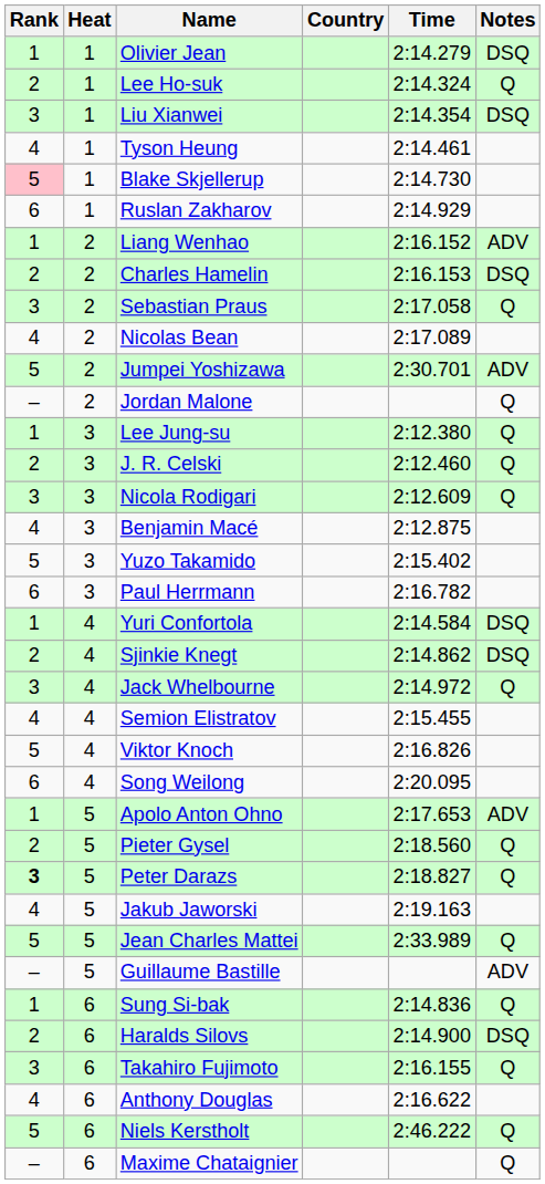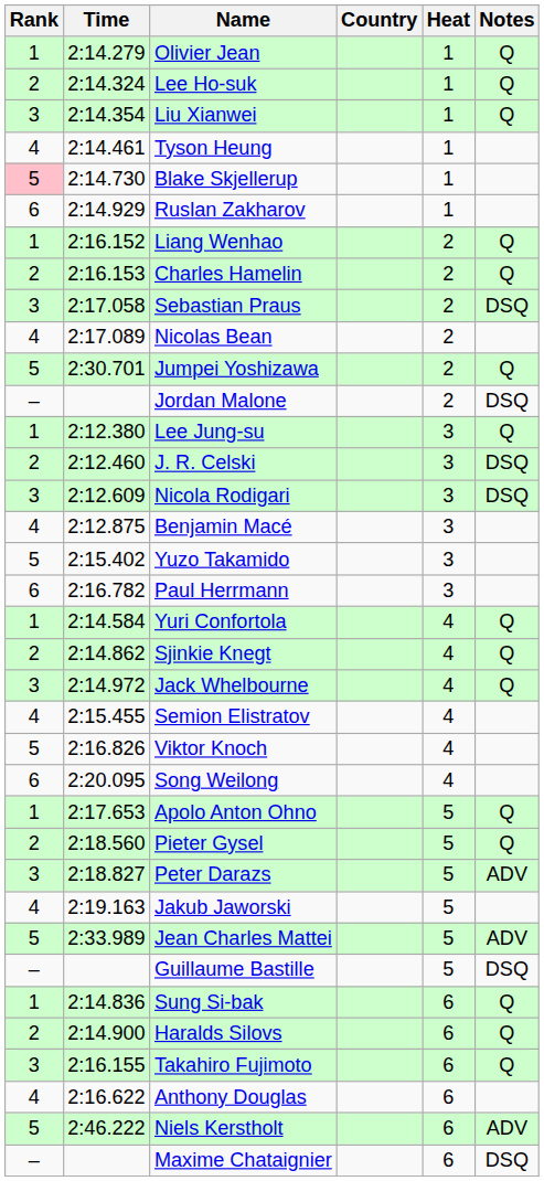 <table class="wikitable sortable" style="text-align:center">
 <tr>
 <th>Rank</th>
-<th>Heat</th>
+<th>Time</th>
 <th>Name</th>
 <th>Country</th>
-<th>Time</th>
+<th>Heat</th>
 <th>Notes</th>
 </tr>
 <tr bgcolor=ccffcc>
 <td>1</td>
-<td>1</td>
+<td>2:14.279</td>
 <td align=left><a href='#'>Olivier Jean</a></td>
 <td align=left></td>
-<td>2:14.279</td>
-<td>DSQ</td>
+<td>1</td>
+<td>Q</td>
 </tr>
 <tr bgcolor=ccffcc>
 <td>2</td>
-<td>1</td>
+<td>2:14.324</td>
 <td align=left><a href='#'>Lee Ho-suk</a></td>
 <td align=left></td>
-<td>2:14.324</td>
+<td>1</td>
 <td>Q</td>
 </tr>
 <tr bgcolor=ccffcc>
 <td>3</td>
-<td>1</td>
+<td>2:14.354</td>
 <td align=left><a href='#'>Liu Xianwei</a></td>
 <td align=left></td>
-<td>2:14.354</td>
+<td>1</td>
+<td>Q</td>
+</tr>
+<tr>
+<td>4</td>
+<td>2:14.461</td>
+<td align=left><a href='#'>Tyson Heung</a></td>
+<td align=left></td>
+<td>1</td>
+<td></td>
+</tr>
+<tr>
+<td style="background: pink;">5</td>
+<td>2:14.730</td>
+<td align=left><a href='#'>Blake Skjellerup</a></td>
+<td align=left></td>
+<td>1</td>
+<td></td>
+</tr>
+<tr>
+<td>6</td>
+<td>2:14.929</td>
+<td align=left><a href='#'>Ruslan Zakharov</a></td>
+<td align=left></td>
+<td>1</td>
+<td></td>
+</tr>
+<tr bgcolor=ccffcc>
+<td>1</td>
+<td>2:16.152</td>
+<td align=left><a href='#'>Liang Wenhao</a></td>
+<td align=left></td>
+<td>2</td>
+<td>Q</td>
+</tr>
+<tr bgcolor=ccffcc>
+<td>2</td>
+<td>2:16.153</td>
+<td align=left><a href='#'>Charles Hamelin</a></td>
+<td align=left></td>
+<td>2</td>
+<td>Q</td>
+</tr>
+<tr bgcolor=ccffcc>
+<td>3</td>
+<td>2:17.058</td>
+<td align=left><a href='#'>Sebastian Praus</a></td>
+<td align=left></td>
+<td>2</td>
 <td>DSQ</td>
 </tr>
 <tr>
 <td>4</td>
+<td>2:17.089</td>
+<td align=left><a href='#'>Nicolas Bean</a></td>
+<td align=left></td>
+<td>2</td>
+<td></td>
+</tr>
+<tr bgcolor=ccffcc>
+<td>5</td>
+<td>2:30.701</td>
+<td align=left><a href='#'>Jumpei Yoshizawa</a></td>
+<td align=left></td>
+<td>2</td>
+<td>Q</td>
+</tr>
+<tr>
+<td>–</td>
+<td></td>
+<td align=left><a href='#'>Jordan Malone</a></td>
+<td align=left></td>
+<td>2</td>
+<td>DSQ</td>
+</tr>
+<tr bgcolor=ccffcc>
 <td>1</td>
-<td align=left><a href='#'>Tyson Heung</a></td>
+<td>2:12.380</td>
+<td align=left><a href='#'>Lee Jung-su</a></td>
 <td align=left></td>
-<td>2:14.461</td>
+<td>3</td>
+<td>Q</td>
+</tr>
+<tr bgcolor=ccffcc>
+<td>2</td>
+<td>2:12.460</td>
+<td align=left><a href='#'>J. R. Celski</a></td>
+<td align=left></td>
+<td>3</td>
+<td>DSQ</td>
+</tr>
+<tr bgcolor=ccffcc>
+<td>3</td>
+<td>2:12.609</td>
+<td align=left><a href='#'>Nicola Rodigari</a></td>
+<td align=left></td>
+<td>3</td>
+<td>DSQ</td>
+</tr>
+<tr>
+<td>4</td>
+<td>2:12.875</td>
+<td align=left><a href='#'>Benjamin Macé</a></td>
+<td align=left></td>
+<td>3</td>
 <td></td>
 </tr>
 <tr>
-<td style="background: pink;">5</td>
-<td>1</td>
-<td align=left><a href='#'>Blake Skjellerup</a></td>
+<td>5</td>
+<td>2:15.402</td>
+<td align=left><a href='#'>Yuzo Takamido</a></td>
 <td align=left></td>
-<td>2:14.730</td>
+<td>3</td>
 <td></td>
 </tr>
 <tr>
 <td>6</td>
-<td>1</td>
-<td align=left><a href='#'>Ruslan Zakharov</a></td>
+<td>2:16.782</td>
+<td align=left><a href='#'>Paul Herrmann</a></td>
 <td align=left></td>
-<td>2:14.929</td>
+<td>3</td>
 <td></td>
 </tr>
 <tr bgcolor=ccffcc>
 <td>1</td>
-<td>2</td>
-<td align=left><a href='#'>Liang Wenhao</a></td>
+<td>2:14.584</td>
+<td align=left><a href='#'>Yuri Confortola</a></td>
 <td align=left></td>
-<td>2:16.152</td>
-<td>ADV</td>
+<td>4</td>
+<td>Q</td>
 </tr>
 <tr bgcolor=ccffcc>
 <td>2</td>
-<td>2</td>
-<td align=left><a href='#'>Charles Hamelin</a></td>
+<td>2:14.862</td>
+<td align=left><a href='#'>Sjinkie Knegt</a></td>
 <td align=left></td>
-<td>2:16.153</td>
-<td>DSQ</td>
+<td>4</td>
+<td>Q</td>
 </tr>
 <tr bgcolor=ccffcc>
 <td>3</td>
-<td>2</td>
-<td align=left><a href='#'>Sebastian Praus</a></td>
+<td>2:14.972</td>
+<td align=left><a href='#'>Jack Whelbourne</a></td>
 <td align=left></td>
-<td>2:17.058</td>
+<td>4</td>
 <td>Q</td>
 </tr>
 <tr>
 <td>4</td>
+<td>2:15.455</td>
+<td align=left><a href='#'>Semion Elistratov</a></td>
+<td align=left></td>
+<td>4</td>
+<td></td>
+</tr>
+<tr>
+<td>5</td>
+<td>2:16.826</td>
+<td align=left><a href='#'>Viktor Knoch</a></td>
+<td align=left></td>
+<td>4</td>
+<td></td>
+</tr>
+<tr>
+<td>6</td>
+<td>2:20.095</td>
+<td align=left><a href='#'>Song Weilong</a></td>
+<td align=left></td>
+<td>4</td>
+<td></td>
+</tr>
+<tr bgcolor=ccffcc>
+<td>1</td>
+<td>2:17.653</td>
+<td align=left><a href='#'>Apolo Anton Ohno</a></td>
+<td align=left></td>
+<td>5</td>
+<td>Q</td>
+</tr>
+<tr bgcolor=ccffcc>
 <td>2</td>
-<td align=left><a href='#'>Nicolas Bean</a></td>
+<td>2:18.560</td>
+<td align=left><a href='#'>Pieter Gysel</a></td>
 <td align=left></td>
-<td>2:17.089</td>
+<td>5</td>
+<td>Q</td>
+</tr>
+<tr bgcolor=ccffcc>
+<td>3</td>
+<td>2:18.827</td>
+<td align=left><a href='#'>Peter Darazs</a></td>
+<td align=left></td>
+<td>5</td>
+<td>ADV</td>
+</tr>
+<tr>
+<td>4</td>
+<td>2:19.163</td>
+<td align=left><a href='#'>Jakub Jaworski</a></td>
+<td align=left></td>
+<td>5</td>
 <td></td>
 </tr>
 <tr bgcolor=ccffcc>
 <td>5</td>
-<td>2</td>
-<td align=left><a href='#'>Jumpei Yoshizawa</a></td>
+<td>2:33.989</td>
+<td align=left><a href='#'>Jean Charles Mattei</a></td>
 <td align=left></td>
-<td>2:30.701</td>
+<td>5</td>
 <td>ADV</td>
 </tr>
 <tr>
 <td>–</td>
-<td>2</td>
-<td align=left><a href='#'>Jordan Malone</a></td>
+<td></td>
+<td align=left><a href='#'>Guillaume Bastille</a></td>
 <td align=left></td>
-<td></td>
-<td>Q</td>
+<td>5</td>
+<td>DSQ</td>
 </tr>
 <tr bgcolor=ccffcc>
 <td>1</td>
-<td>3</td>
-<td align=left><a href='#'>Lee Jung-su</a></td>
+<td>2:14.836</td>
+<td align=left><a href='#'>Sung Si-bak</a></td>
 <td align=left></td>
-<td>2:12.380</td>
+<td>6</td>
 <td>Q</td>
 </tr>
 <tr bgcolor=ccffcc>
 <td>2</td>
-<td>3</td>
-<td align=left><a href='#'>J. R. Celski</a></td>
+<td>2:14.900</td>
+<td align=left><a href='#'>Haralds Silovs</a></td>
 <td align=left></td>
-<td>2:12.460</td>
+<td>6</td>
 <td>Q</td>
 </tr>
 <tr bgcolor=ccffcc>
 <td>3</td>
-<td>3</td>
-<td align=left><a href='#'>Nicola Rodigari</a></td>
+<td>2:16.155</td>
+<td align=left><a href='#'>Takahiro Fujimoto</a></td>
 <td align=left></td>
-<td>2:12.609</td>
+<td>6</td>
 <td>Q</td>
 </tr>
 <tr>
 <td>4</td>
-<td>3</td>
-<td align=left><a href='#'>Benjamin Macé</a></td>
+<td>2:16.622</td>
+<td align=left><a href='#'>Anthony Douglas</a></td>
 <td align=left></td>
-<td>2:12.875</td>
-<td></td>
-</tr>
-<tr>
-<td>5</td>
-<td>3</td>
-<td align=left><a href='#'>Yuzo Takamido</a></td>
-<td align=left></td>
-<td>2:15.402</td>
-<td></td>
-</tr>
-<tr>
 <td>6</td>
-<td>3</td>
-<td align=left><a href='#'>Paul Herrmann</a></td>
-<td align=left></td>
-<td>2:16.782</td>
-<td></td>
-</tr>
-<tr bgcolor=ccffcc>
-<td>1</td>
-<td>4</td>
-<td align=left><a href='#'>Yuri Confortola</a></td>
-<td align=left></td>
-<td>2:14.584</td>
-<td>DSQ</td>
-</tr>
-<tr bgcolor=ccffcc>
-<td>2</td>
-<td>4</td>
-<td align=left><a href='#'>Sjinkie Knegt</a></td>
-<td align=left></td>
-<td>2:14.862</td>
-<td>DSQ</td>
-</tr>
-<tr bgcolor=ccffcc>
-<td>3</td>
-<td>4</td>
-<td align=left><a href='#'>Jack Whelbourne</a></td>
-<td align=left></td>
-<td>2:14.972</td>
-<td>Q</td>
-</tr>
-<tr>
-<td>4</td>
-<td>4</td>
-<td align=left><a href='#'>Semion Elistratov</a></td>
-<td align=left></td>
-<td>2:15.455</td>
-<td></td>
-</tr>
-<tr>
-<td>5</td>
-<td>4</td>
-<td align=left><a href='#'>Viktor Knoch</a></td>
-<td align=left></td>
-<td>2:16.826</td>
-<td></td>
-</tr>
-<tr>
-<td>6</td>
-<td>4</td>
-<td align=left><a href='#'>Song Weilong</a></td>
-<td align=left></td>
-<td>2:20.095</td>
-<td></td>
-</tr>
-<tr bgcolor=ccffcc>
-<td>1</td>
-<td>5</td>
-<td align=left><a href='#'>Apolo Anton Ohno</a></td>
-<td align=left></td>
-<td>2:17.653</td>
-<td>ADV</td>
-</tr>
-<tr bgcolor=ccffcc>
-<td>2</td>
-<td>5</td>
-<td align=left><a href='#'>Pieter Gysel</a></td>
-<td align=left></td>
-<td>2:18.560</td>
-<td>Q</td>
-</tr>
-<tr bgcolor=ccffcc>
-<td><strong>3</strong></td>
-<td>5</td>
-<td align=left><a href='#'>Peter Darazs</a></td>
-<td align=left></td>
-<td>2:18.827</td>
-<td>Q</td>
-</tr>
-<tr>
-<td>4</td>
-<td>5</td>
-<td align=left><a href='#'>Jakub Jaworski</a></td>
-<td align=left></td>
-<td>2:19.163</td>
 <td></td>
 </tr>
 <tr bgcolor=ccffcc>
 <td>5</td>
-<td>5</td>
-<td align=left><a href='#'>Jean Charles Mattei</a></td>
+<td>2:46.222</td>
+<td align=left><a href='#'>Niels Kerstholt</a></td>
 <td align=left></td>
-<td>2:33.989</td>
-<td>Q</td>
+<td>6</td>
+<td>ADV</td>
 </tr>
 <tr>
 <td>–</td>
-<td>5</td>
-<td align=left><a href='#'>Guillaume Bastille</a></td>
+<td></td>
+<td align=left><a href='#'>Maxime Chataignier</a></td>
 <td align=left></td>
-<td></td>
-<td>ADV</td>
-</tr>
-<tr bgcolor=ccffcc>
-<td>1</td>
 <td>6</td>
-<td align=left><a href='#'>Sung Si-bak</a></td>
-<td align=left></td>
-<td>2:14.836</td>
-<td>Q</td>
-</tr>
-<tr bgcolor=ccffcc>
-<td>2</td>
-<td>6</td>
-<td align=left><a href='#'>Haralds Silovs</a></td>
-<td align=left></td>
-<td>2:14.900</td>
 <td>DSQ</td>
 </tr>
-<tr bgcolor=ccffcc>
-<td>3</td>
-<td>6</td>
-<td align=left><a href='#'>Takahiro Fujimoto</a></td>
-<td align=left></td>
-<td>2:16.155</td>
-<td>Q</td>
-</tr>
-<tr>
-<td>4</td>
-<td>6</td>
-<td align=left><a href='#'>Anthony Douglas</a></td>
-<td align=left></td>
-<td>2:16.622</td>
-<td></td>
-</tr>
-<tr bgcolor=ccffcc>
-<td>5</td>
-<td>6</td>
-<td align=left><a href='#'>Niels Kerstholt</a></td>
-<td align=left></td>
-<td>2:46.222</td>
-<td>Q</td>
-</tr>
-<tr>
-<td>–</td>
-<td>6</td>
-<td align=left><a href='#'>Maxime Chataignier</a></td>
-<td align=left></td>
-<td></td>
-<td>Q</td>
-</tr>
 </table>
